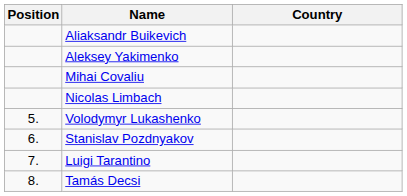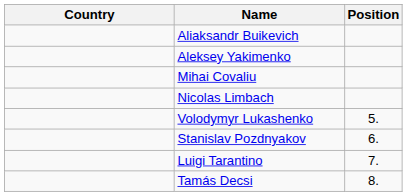 <table class="wikitable">
 <tr>
+<th width="200">Country</th>
+<th width="200">Name</th>
 <th width="10">Position</th>
-<th width="200">Name</th>
-<th width="200">Country</th>
 </tr>
 <tr>
+<td></td>
+<td><a href='#'>Aliaksandr Buikevich</a></td>
 <td align="center"></td>
-<td><a href='#'>Aliaksandr Buikevich</a></td>
-<td></td>
 </tr>
 <tr>
+<td></td>
+<td><a href='#'>Aleksey Yakimenko</a></td>
 <td align="center"></td>
-<td><a href='#'>Aleksey Yakimenko</a></td>
-<td></td>
 </tr>
 <tr>
+<td></td>
+<td><a href='#'>Mihai Covaliu</a></td>
 <td align="center"></td>
-<td><a href='#'>Mihai Covaliu</a></td>
-<td></td>
 </tr>
 <tr>
+<td></td>
+<td><a href='#'>Nicolas Limbach</a></td>
 <td align="center"></td>
-<td><a href='#'>Nicolas Limbach</a></td>
-<td></td>
 </tr>
 <tr>
+<td></td>
+<td><a href='#'>Volodymyr Lukashenko</a></td>
 <td align="center">5.</td>
-<td><a href='#'>Volodymyr Lukashenko</a></td>
-<td></td>
 </tr>
 <tr>
+<td></td>
+<td><a href='#'>Stanislav Pozdnyakov</a></td>
 <td align="center">6.</td>
-<td><a href='#'>Stanislav Pozdnyakov</a></td>
-<td></td>
 </tr>
 <tr>
+<td></td>
+<td><a href='#'>Luigi Tarantino</a></td>
 <td align="center">7.</td>
-<td><a href='#'>Luigi Tarantino</a></td>
-<td></td>
 </tr>
 <tr>
+<td></td>
+<td><a href='#'>Tamás Decsi</a></td>
 <td align="center">8.</td>
-<td><a href='#'>Tamás Decsi</a></td>
-<td></td>
 </tr>
 </table>
